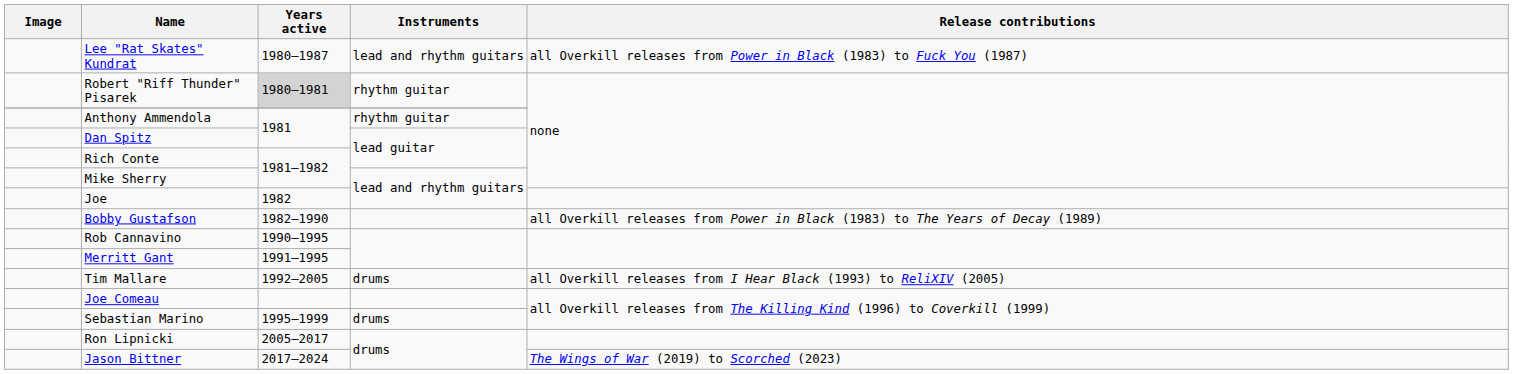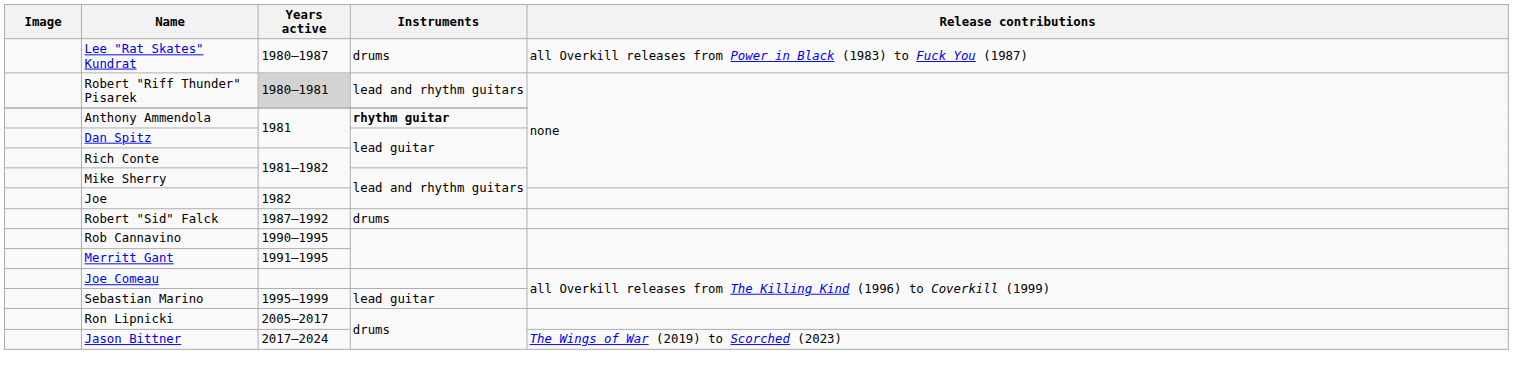 <table class="wikitable" border="1" width=100%>
 <tr>
 <th width="75">Image</th>
 <th width="180">Name</th>
 <th width="90">Years active</th>
 <th width="180">Instruments</th>
 <th>Release contributions</th>
 </tr>
 <tr>
 <td></td>
 <td><a href='#'>Lee "Rat Skates" Kundrat</a></td>
 <td>1980–1987</td>
-<td>lead and rhythm guitars</td>
+<td>drums</td>
 <td>all Overkill releases from <em><a href='#'>Power in Black</a></em> (1983) to <em><a href='#'>Fuck You</a></em> (1987)</td>
 </tr>
 <tr>
 <td></td>
 <td>Robert "Riff Thunder" Pisarek</td>
 <td style="background: lightgrey;">1980–1981</td>
-<td>rhythm guitar</td>
+<td>lead and rhythm guitars</td>
 <td rowspan="6">none</td>
 </tr>
 <tr>
 </tr>
 <tr>
 <td></td>
 <td>Anthony Ammendola</td>
 <td rowspan="2">1981</td>
-<td>rhythm guitar</td>
+<td><strong>rhythm guitar</strong></td>
 </tr>
 <tr>
 <td></td>
 <td><a href='#'>Dan Spitz</a></td>
 <td rowspan="2">lead guitar</td>
 </tr>
 <tr>
 <td></td>
 <td>Rich Conte</td>
 <td rowspan="2">1981–1982</td>
 </tr>
 <tr>
 <td></td>
 <td>Mike Sherry</td>
 <td rowspan="2">lead and rhythm guitars</td>
 </tr>
 <tr>
 <td></td>
 <td>Joe</td>
 <td>1982</td>
 </tr>
 <tr>
 <td></td>
-<td><a href='#'>Bobby Gustafson</a></td>
-<td>1982–1990</td>
+<td>Robert "Sid" Falck</td>
+<td>1987–1992</td>
+<td>drums</td>
 <td></td>
-<td>all Overkill releases from <em>Power in Black</em> (1983) to <em>The Years of Decay</em> (1989)</td>
 </tr>
 <tr>
 <td></td>
 <td>Rob Cannavino</td>
 <td>1990–1995</td>
 <td rowspan="2"></td>
 <td rowspan="2"></td>
 </tr>
 <tr>
 <td></td>
 <td><a href='#'>Merritt Gant</a></td>
 <td>1991–1995</td>
 </tr>
 <tr>
 <td></td>
-<td>Tim Mallare</td>
-<td>1992–2005</td>
-<td>drums</td>
-<td>all Overkill releases from <em>I Hear Black</em> (1993) to <em><a href='#'>ReliXIV</a></em> (2005)</td>
-</tr>
-<tr>
-<td></td>
 <td><a href='#'>Joe Comeau</a></td>
 <td></td>
 <td></td>
 <td rowspan="2">all Overkill releases from <em><a href='#'>The Killing Kind</a></em> (1996) to <em>Coverkill</em> (1999)</td>
 </tr>
 <tr>
 <td></td>
 <td>Sebastian Marino</td>
 <td>1995–1999 </td>
-<td>drums</td>
+<td>lead guitar</td>
 </tr>
 <tr>
 <td></td>
 <td>Ron Lipnicki</td>
 <td>2005–2017</td>
 <td rowspan="2">drums</td>
 <td></td>
 </tr>
 <tr>
 <td></td>
 <td><a href='#'>Jason Bittner</a></td>
 <td>2017–2024</td>
 <td><em><a href='#'>The Wings of War</a></em> (2019) to <em><a href='#'>Scorched</a></em> (2023)</td>
 </tr>
 </table>
